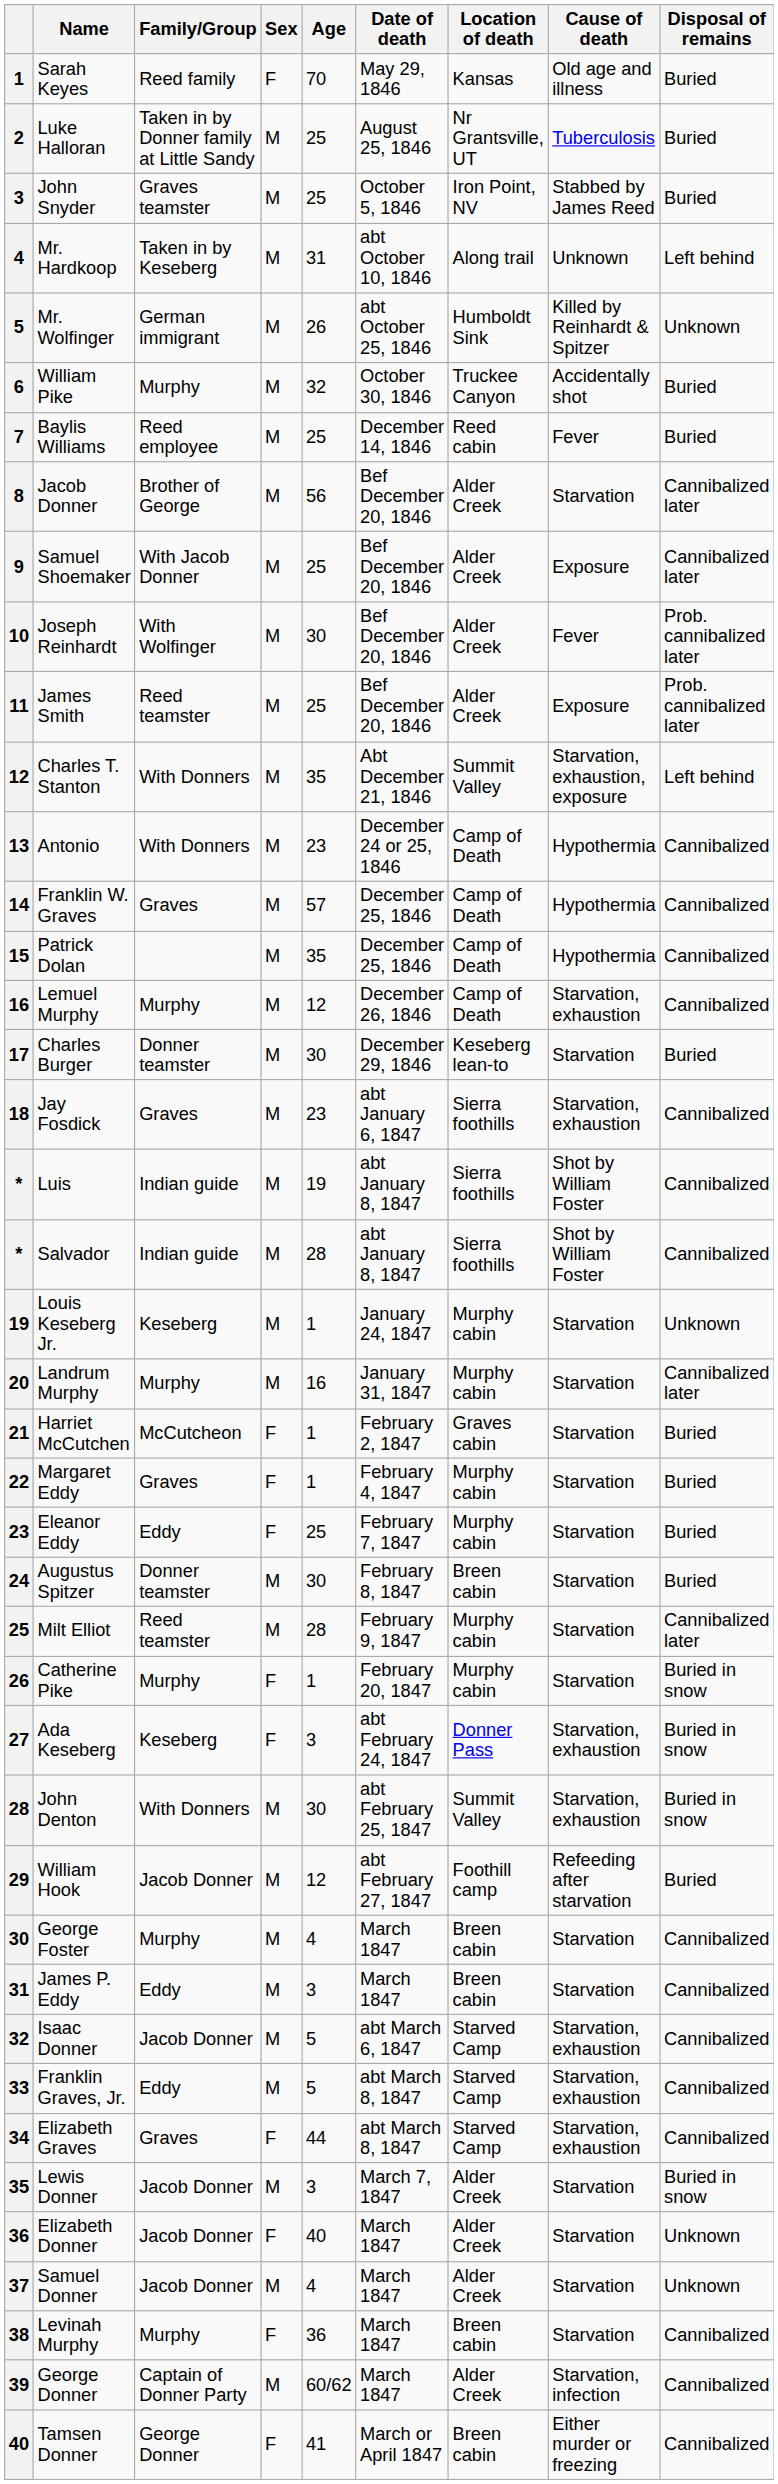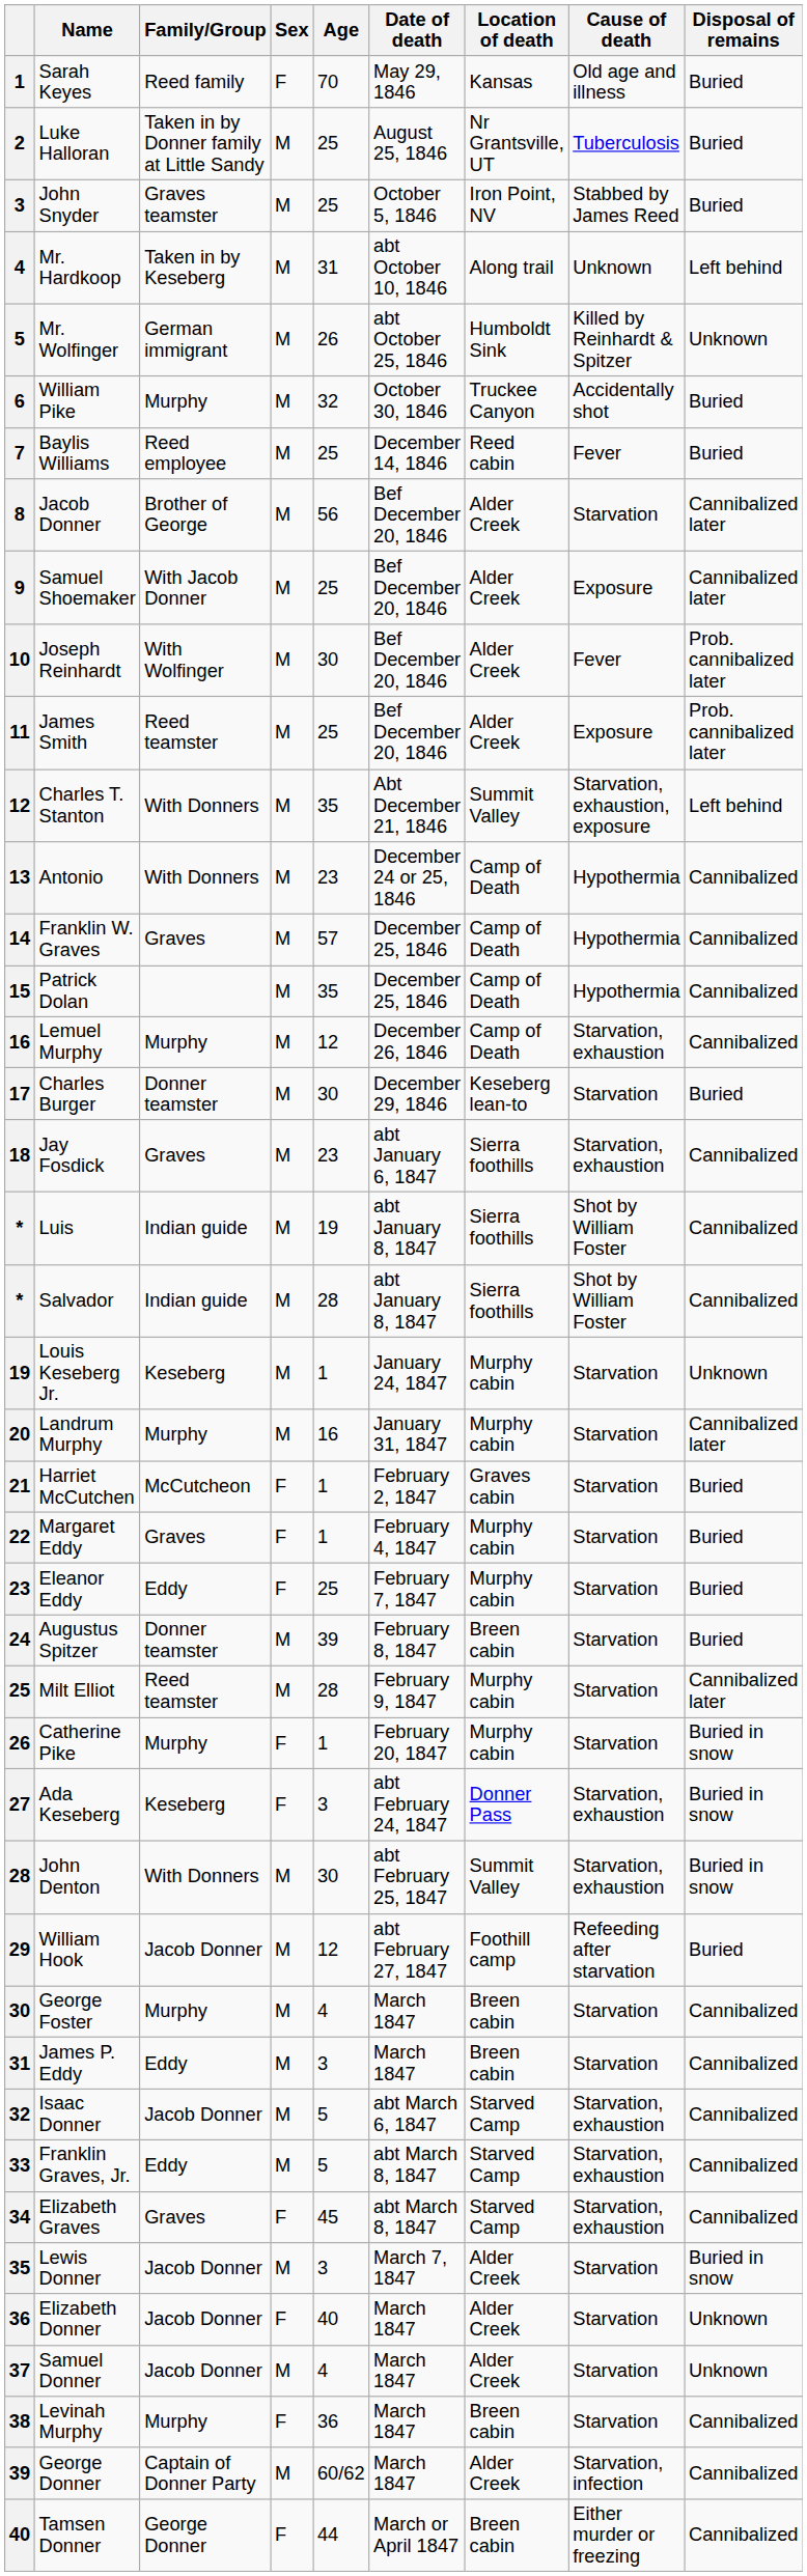 <table class="wikitable">
 <tr>
 <th></th>
 <th>Name</th>
 <th>Family/Group</th>
 <th>Sex</th>
 <th>Age</th>
 <th>Date of death</th>
 <th>Location of death</th>
 <th>Cause of death</th>
 <th>Disposal of remains</th>
 </tr>
 <tr>
 <th>1</th>
 <td>Sarah Keyes</td>
 <td>Reed family</td>
 <td>F</td>
 <td>70</td>
 <td>May 29, 1846</td>
 <td>Kansas</td>
 <td>Old age and illness</td>
 <td>Buried</td>
 </tr>
 <tr>
 <th>2</th>
 <td>Luke Halloran</td>
 <td>Taken in by Donner family at Little Sandy</td>
 <td>M</td>
 <td>25</td>
 <td>August 25, 1846</td>
 <td>Nr Grantsville, UT</td>
 <td><a href='#'>Tuberculosis</a></td>
 <td>Buried</td>
 </tr>
 <tr>
 <th>3</th>
 <td>John Snyder</td>
 <td>Graves teamster</td>
 <td>M</td>
 <td>25</td>
 <td>October 5, 1846</td>
 <td>Iron Point, NV</td>
 <td>Stabbed by James Reed</td>
 <td>Buried</td>
 </tr>
 <tr>
 <th>4</th>
 <td>Mr. Hardkoop</td>
 <td>Taken in by Keseberg</td>
 <td>M</td>
 <td>31</td>
 <td>abt October 10, 1846</td>
 <td>Along trail</td>
 <td>Unknown</td>
 <td>Left behind</td>
 </tr>
 <tr>
 <th>5</th>
 <td>Mr. Wolfinger</td>
 <td>German immigrant</td>
 <td>M</td>
 <td>26</td>
 <td>abt October 25, 1846</td>
 <td>Humboldt Sink</td>
 <td>Killed by Reinhardt & Spitzer</td>
 <td>Unknown</td>
 </tr>
 <tr>
 <th>6</th>
 <td>William Pike</td>
 <td>Murphy</td>
 <td>M</td>
 <td>32</td>
 <td>October 30, 1846</td>
 <td>Truckee Canyon</td>
 <td>Accidentally shot</td>
 <td>Buried</td>
 </tr>
 <tr>
 <th>7</th>
 <td>Baylis Williams</td>
 <td>Reed employee</td>
 <td>M</td>
 <td>25</td>
 <td>December 14, 1846</td>
 <td>Reed cabin</td>
 <td>Fever</td>
 <td>Buried</td>
 </tr>
 <tr>
 <th>8</th>
 <td>Jacob Donner</td>
 <td>Brother of George</td>
 <td>M</td>
 <td>56</td>
 <td>Bef December 20, 1846</td>
 <td>Alder Creek</td>
 <td>Starvation</td>
 <td>Cannibalized later</td>
 </tr>
 <tr>
 <th>9</th>
 <td>Samuel Shoemaker</td>
 <td>With Jacob Donner</td>
 <td>M</td>
 <td>25</td>
 <td>Bef December 20, 1846</td>
 <td>Alder Creek</td>
 <td>Exposure</td>
 <td>Cannibalized later</td>
 </tr>
 <tr>
 <th>10</th>
 <td>Joseph Reinhardt</td>
 <td>With Wolfinger</td>
 <td>M</td>
 <td>30</td>
 <td>Bef December 20, 1846</td>
 <td>Alder Creek</td>
 <td>Fever</td>
 <td>Prob. cannibalized later</td>
 </tr>
 <tr>
 <th>11</th>
 <td>James Smith</td>
 <td>Reed teamster</td>
 <td>M</td>
 <td>25</td>
 <td>Bef December 20, 1846</td>
 <td>Alder Creek</td>
 <td>Exposure</td>
 <td>Prob. cannibalized later</td>
 </tr>
 <tr>
 <th>12</th>
 <td>Charles T. Stanton</td>
 <td>With Donners</td>
 <td>M</td>
 <td>35</td>
 <td>Abt December 21, 1846</td>
 <td>Summit Valley</td>
 <td>Starvation, exhaustion, exposure</td>
 <td>Left behind</td>
 </tr>
 <tr>
 <th>13</th>
 <td>Antonio</td>
 <td>With Donners</td>
 <td>M</td>
 <td>23</td>
 <td>December 24 or 25, 1846</td>
 <td>Camp of Death</td>
 <td>Hypothermia</td>
 <td>Cannibalized</td>
 </tr>
 <tr>
 <th>14</th>
 <td>Franklin W. Graves</td>
 <td>Graves</td>
 <td>M</td>
 <td>57</td>
 <td>December 25, 1846</td>
 <td>Camp of Death</td>
 <td>Hypothermia</td>
 <td>Cannibalized</td>
 </tr>
 <tr>
 <th>15</th>
 <td>Patrick Dolan</td>
 <td></td>
 <td>M</td>
 <td>35</td>
 <td>December 25, 1846</td>
 <td>Camp of Death</td>
 <td>Hypothermia</td>
 <td>Cannibalized</td>
 </tr>
 <tr>
 <th>16</th>
 <td>Lemuel Murphy</td>
 <td>Murphy</td>
 <td>M</td>
 <td>12</td>
 <td>December 26, 1846</td>
 <td>Camp of Death</td>
 <td>Starvation, exhaustion</td>
 <td>Cannibalized</td>
 </tr>
 <tr>
 <th>17</th>
 <td>Charles Burger</td>
 <td>Donner teamster</td>
 <td>M</td>
 <td>30</td>
 <td>December 29, 1846</td>
 <td>Keseberg lean-to</td>
 <td>Starvation</td>
 <td>Buried</td>
 </tr>
 <tr>
 <th>18</th>
 <td>Jay Fosdick</td>
 <td>Graves</td>
 <td>M</td>
 <td>23</td>
 <td>abt January 6, 1847</td>
 <td>Sierra foothills</td>
 <td>Starvation, exhaustion</td>
 <td>Cannibalized</td>
 </tr>
 <tr>
 <th>*</th>
 <td>Luis</td>
 <td>Indian guide</td>
 <td>M</td>
 <td>19</td>
 <td>abt January 8, 1847</td>
 <td>Sierra foothills</td>
 <td>Shot by William Foster</td>
 <td>Cannibalized</td>
 </tr>
 <tr>
 <th>*</th>
 <td>Salvador</td>
 <td>Indian guide</td>
 <td>M</td>
 <td>28</td>
 <td>abt January 8, 1847</td>
 <td>Sierra foothills</td>
 <td>Shot by William Foster</td>
 <td>Cannibalized</td>
 </tr>
 <tr>
 <th>19</th>
 <td>Louis Keseberg Jr.</td>
 <td>Keseberg</td>
 <td>M</td>
 <td>1</td>
 <td>January 24, 1847</td>
 <td>Murphy cabin</td>
 <td>Starvation</td>
 <td>Unknown</td>
 </tr>
 <tr>
 <th>20</th>
 <td>Landrum Murphy</td>
 <td>Murphy</td>
 <td>M</td>
 <td>16</td>
 <td>January 31, 1847</td>
 <td>Murphy cabin</td>
 <td>Starvation</td>
 <td>Cannibalized later</td>
 </tr>
 <tr>
 <th>21</th>
 <td>Harriet McCutchen</td>
 <td>McCutcheon</td>
 <td>F</td>
 <td>1</td>
 <td>February 2, 1847</td>
 <td>Graves cabin</td>
 <td>Starvation</td>
 <td>Buried</td>
 </tr>
 <tr>
 <th>22</th>
 <td>Margaret Eddy</td>
 <td>Graves</td>
 <td>F</td>
 <td>1</td>
 <td>February 4, 1847</td>
 <td>Murphy cabin</td>
 <td>Starvation</td>
 <td>Buried</td>
 </tr>
 <tr>
 <th>23</th>
 <td>Eleanor Eddy</td>
 <td>Eddy</td>
 <td>F</td>
 <td>25</td>
 <td>February 7, 1847</td>
 <td>Murphy cabin</td>
 <td>Starvation</td>
 <td>Buried</td>
 </tr>
 <tr>
 <th>24</th>
 <td>Augustus Spitzer</td>
 <td>Donner teamster</td>
 <td>M</td>
-<td>30</td>
+<td>39</td>
 <td>February 8, 1847</td>
 <td>Breen cabin</td>
 <td>Starvation</td>
 <td>Buried</td>
 </tr>
 <tr>
 <th>25</th>
 <td>Milt Elliot</td>
 <td>Reed teamster</td>
 <td>M</td>
 <td>28</td>
 <td>February 9, 1847</td>
 <td>Murphy cabin</td>
 <td>Starvation</td>
 <td>Cannibalized later</td>
 </tr>
 <tr>
 <th>26</th>
 <td>Catherine Pike</td>
 <td>Murphy</td>
 <td>F</td>
 <td>1</td>
 <td>February 20, 1847</td>
 <td>Murphy cabin</td>
 <td>Starvation</td>
 <td>Buried in snow</td>
 </tr>
 <tr>
 <th>27</th>
 <td>Ada Keseberg</td>
 <td>Keseberg</td>
 <td>F</td>
 <td>3</td>
 <td>abt February 24, 1847</td>
 <td><a href='#'>Donner Pass</a></td>
 <td>Starvation, exhaustion</td>
 <td>Buried in snow</td>
 </tr>
 <tr>
 <th>28</th>
 <td>John Denton</td>
 <td>With Donners</td>
 <td>M</td>
 <td>30</td>
 <td>abt February 25, 1847</td>
 <td>Summit Valley</td>
 <td>Starvation, exhaustion</td>
 <td>Buried in snow</td>
 </tr>
 <tr>
 <th>29</th>
 <td>William Hook</td>
 <td>Jacob Donner</td>
 <td>M</td>
 <td>12</td>
 <td>abt February 27, 1847</td>
 <td>Foothill camp</td>
 <td>Refeeding after starvation</td>
 <td>Buried</td>
 </tr>
 <tr>
 <th>30</th>
 <td>George Foster</td>
 <td>Murphy</td>
 <td>M</td>
 <td>4</td>
 <td>March 1847</td>
 <td>Breen cabin</td>
 <td>Starvation</td>
 <td>Cannibalized</td>
 </tr>
 <tr>
 <th>31</th>
 <td>James P. Eddy</td>
 <td>Eddy</td>
 <td>M</td>
 <td>3</td>
 <td>March 1847</td>
 <td>Breen cabin</td>
 <td>Starvation</td>
 <td>Cannibalized</td>
 </tr>
 <tr>
 <th>32</th>
 <td>Isaac Donner</td>
 <td>Jacob Donner</td>
 <td>M</td>
 <td>5</td>
 <td>abt March 6, 1847</td>
 <td>Starved Camp</td>
 <td>Starvation, exhaustion</td>
 <td>Cannibalized</td>
 </tr>
 <tr>
 <th>33</th>
 <td>Franklin Graves, Jr.</td>
 <td>Eddy</td>
 <td>M</td>
 <td>5</td>
 <td>abt March 8, 1847</td>
 <td>Starved Camp</td>
 <td>Starvation, exhaustion</td>
 <td>Cannibalized</td>
 </tr>
 <tr>
 <th>34</th>
 <td>Elizabeth Graves</td>
 <td>Graves</td>
 <td>F</td>
-<td>44</td>
+<td>45</td>
 <td>abt March 8, 1847</td>
 <td>Starved Camp</td>
 <td>Starvation, exhaustion</td>
 <td>Cannibalized</td>
 </tr>
 <tr>
 <th>35</th>
 <td>Lewis Donner</td>
 <td>Jacob Donner</td>
 <td>M</td>
 <td>3</td>
 <td>March 7, 1847</td>
 <td>Alder Creek</td>
 <td>Starvation</td>
 <td>Buried in snow</td>
 </tr>
 <tr>
 <th>36</th>
 <td>Elizabeth Donner</td>
 <td>Jacob Donner</td>
 <td>F</td>
 <td>40</td>
 <td>March 1847</td>
 <td>Alder Creek</td>
 <td>Starvation</td>
 <td>Unknown</td>
 </tr>
 <tr>
 <th>37</th>
 <td>Samuel Donner</td>
 <td>Jacob Donner</td>
 <td>M</td>
 <td>4</td>
 <td>March 1847</td>
 <td>Alder Creek</td>
 <td>Starvation</td>
 <td>Unknown</td>
 </tr>
 <tr>
 <th>38</th>
 <td>Levinah Murphy</td>
 <td>Murphy</td>
 <td>F</td>
 <td>36</td>
 <td>March 1847</td>
 <td>Breen cabin</td>
 <td>Starvation</td>
 <td>Cannibalized</td>
 </tr>
 <tr>
 <th>39</th>
 <td>George Donner</td>
 <td>Captain of Donner Party</td>
 <td>M</td>
 <td>60/62</td>
 <td>March 1847</td>
 <td>Alder Creek</td>
 <td>Starvation, infection</td>
 <td>Cannibalized</td>
 </tr>
 <tr>
 <th>40</th>
 <td>Tamsen Donner</td>
 <td>George Donner</td>
 <td>F</td>
-<td>41</td>
+<td>44</td>
 <td>March or April 1847</td>
 <td>Breen cabin</td>
 <td>Either murder or freezing</td>
 <td>Cannibalized</td>
 </tr>
 </table>
